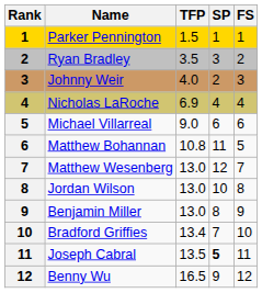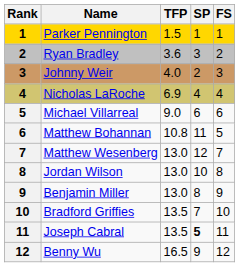 <table class="wikitable sortable">
 <tr>
 <th>Rank</th>
 <th>Name</th>
 <th>TFP</th>
 <th>SP</th>
 <th>FS</th>
 </tr>
 <tr bgcolor="gold">
 <td align="center"><strong>1</strong></td>
 <td><a href='#'>Parker Pennington</a></td>
 <td>1.5</td>
 <td>1</td>
 <td>1</td>
 </tr>
 <tr bgcolor="silver">
 <td align="center"><strong>2</strong></td>
 <td><a href='#'>Ryan Bradley</a></td>
-<td>3.5</td>
+<td>3.6</td>
 <td>3</td>
 <td>2</td>
 </tr>
 <tr bgcolor="cc9966">
 <td align="center"><strong>3</strong></td>
 <td><a href='#'>Johnny Weir</a></td>
 <td>4.0</td>
 <td>2</td>
 <td>3</td>
 </tr>
 <tr bgcolor="#d1c571">
 <td align="center"><strong>4</strong></td>
 <td><a href='#'>Nicholas LaRoche</a></td>
 <td>6.9</td>
 <td>4</td>
 <td>4</td>
 </tr>
 <tr>
 <th>5</th>
 <td><a href='#'>Michael Villarreal</a></td>
 <td>9.0</td>
 <td>6</td>
 <td>6</td>
 </tr>
 <tr>
 <th>6</th>
 <td><a href='#'>Matthew Bohannan</a></td>
 <td>10.8</td>
 <td>11</td>
 <td>5</td>
 </tr>
 <tr>
 <th>7</th>
 <td><a href='#'>Matthew Wesenberg</a></td>
 <td>13.0</td>
 <td>12</td>
 <td>7</td>
 </tr>
 <tr>
 <th>8</th>
 <td><a href='#'>Jordan Wilson</a></td>
 <td>13.0</td>
 <td>10</td>
 <td>8</td>
 </tr>
 <tr>
 <th>9</th>
 <td><a href='#'>Benjamin Miller</a></td>
 <td>13.0</td>
 <td>8</td>
 <td>9</td>
 </tr>
 <tr>
 <th>10</th>
 <td><a href='#'>Bradford Griffies</a></td>
-<td>13.4</td>
+<td>13.5</td>
 <td>7</td>
 <td>10</td>
 </tr>
 <tr>
 <th>11</th>
 <td><a href='#'>Joseph Cabral</a></td>
 <td>13.5</td>
 <td><strong>5</strong></td>
 <td>11</td>
 </tr>
 <tr>
 <th>12</th>
 <td><a href='#'>Benny Wu</a></td>
 <td>16.5</td>
 <td>9</td>
 <td>12</td>
 </tr>
 </table>
